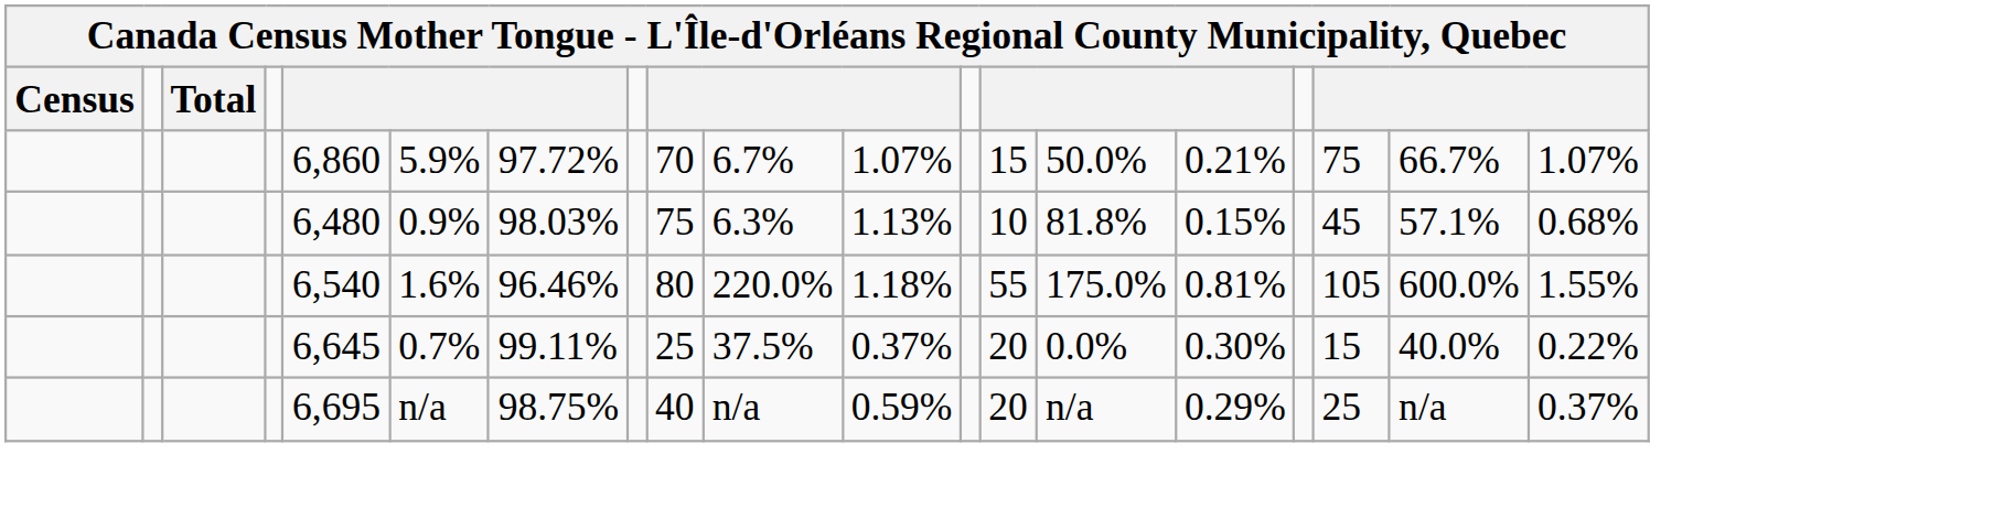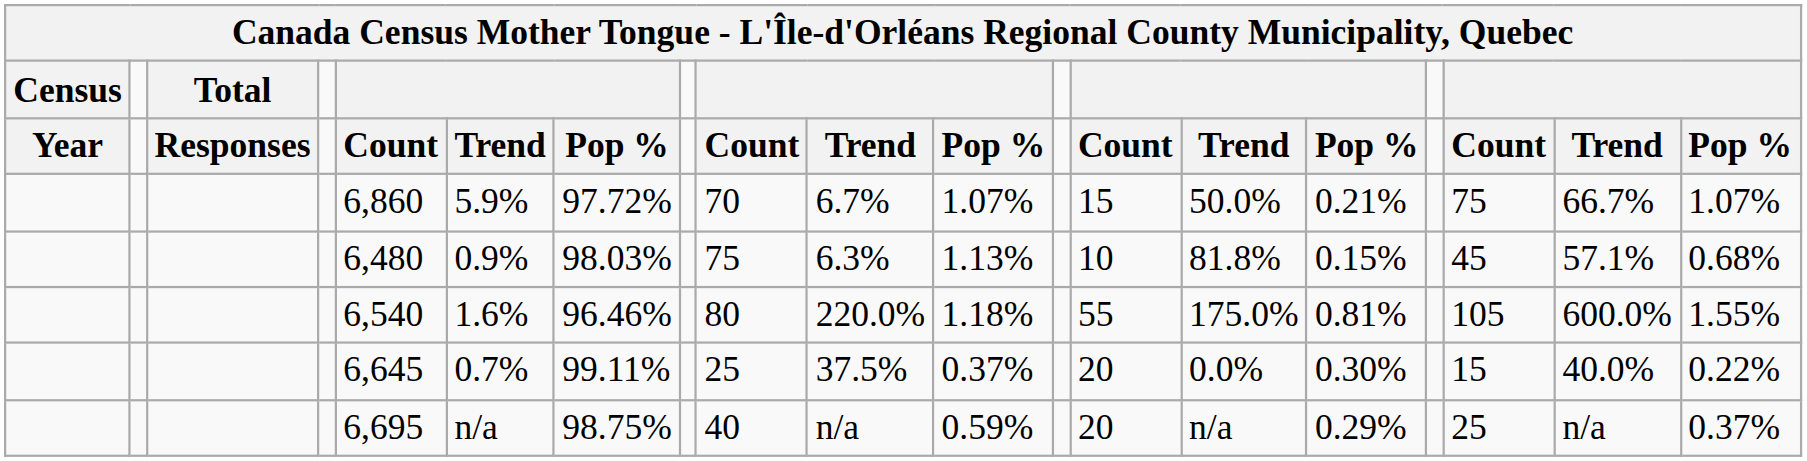 <table class="wikitable">
 <tr>
 <th colspan="19">Canada Census Mother Tongue - L'Île-d'Orléans Regional County Municipality, Quebec</th>
 </tr>
 <tr>
 <th>Census</th>
 <td></td>
 <th>Total</th>
 <td colspan="1"></td>
 <th colspan="3"></th>
 <td colspan="1"></td>
 <th colspan="3"></th>
 <td colspan="1"></td>
 <th colspan="3"></th>
 <td colspan="1"></td>
 <th colspan="3"></th>
+</tr>
+<tr>
+<th>Year</th>
+<td></td>
+<th>Responses</th>
+<td></td>
+<th>Count</th>
+<th>Trend</th>
+<th>Pop %</th>
+<td></td>
+<th>Count</th>
+<th>Trend</th>
+<th>Pop %</th>
+<td></td>
+<th>Count</th>
+<th>Trend</th>
+<th>Pop %</th>
+<td></td>
+<th>Count</th>
+<th>Trend</th>
+<th>Pop %</th>
 </tr>
 <tr>
 <td></td>
 <td></td>
 <td></td>
 <td></td>
 <td>6,860</td>
 <td> 5.9%</td>
 <td>97.72%</td>
 <td></td>
 <td>70</td>
 <td> 6.7%</td>
 <td>1.07%</td>
 <td></td>
 <td>15</td>
 <td> 50.0%</td>
 <td>0.21%</td>
 <td></td>
 <td>75</td>
 <td> 66.7%</td>
 <td>1.07%</td>
 </tr>
 <tr>
 <td></td>
 <td></td>
 <td></td>
 <td></td>
 <td>6,480</td>
 <td> 0.9%</td>
 <td>98.03%</td>
 <td></td>
 <td>75</td>
 <td> 6.3%</td>
 <td>1.13%</td>
 <td></td>
 <td>10</td>
 <td> 81.8%</td>
 <td>0.15%</td>
 <td></td>
 <td>45</td>
 <td> 57.1%</td>
 <td>0.68%</td>
 </tr>
 <tr>
 <td></td>
 <td></td>
 <td></td>
 <td></td>
 <td>6,540</td>
 <td> 1.6%</td>
 <td>96.46%</td>
 <td></td>
 <td>80</td>
 <td> 220.0%</td>
 <td>1.18%</td>
 <td></td>
 <td>55</td>
 <td> 175.0%</td>
 <td>0.81%</td>
 <td></td>
 <td>105</td>
 <td> 600.0%</td>
 <td>1.55%</td>
 </tr>
 <tr>
 <td></td>
 <td></td>
 <td></td>
 <td></td>
 <td>6,645</td>
 <td> 0.7%</td>
 <td>99.11%</td>
 <td></td>
 <td>25</td>
 <td> 37.5%</td>
 <td>0.37%</td>
 <td></td>
 <td>20</td>
 <td> 0.0%</td>
 <td>0.30%</td>
 <td></td>
 <td>15</td>
 <td> 40.0%</td>
 <td>0.22%</td>
 </tr>
 <tr>
 <td></td>
 <td></td>
 <td></td>
 <td></td>
 <td>6,695</td>
 <td>n/a</td>
 <td>98.75%</td>
 <td></td>
 <td>40</td>
 <td>n/a</td>
 <td>0.59%</td>
 <td></td>
 <td>20</td>
 <td>n/a</td>
 <td>0.29%</td>
 <td></td>
 <td>25</td>
 <td>n/a</td>
 <td>0.37%</td>
 </tr>
 </table>
